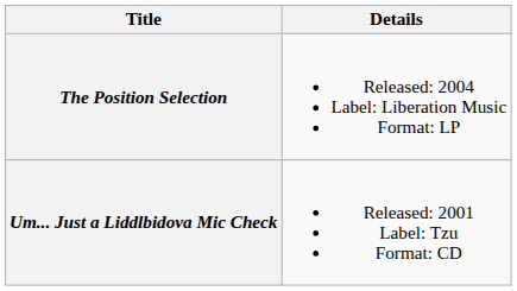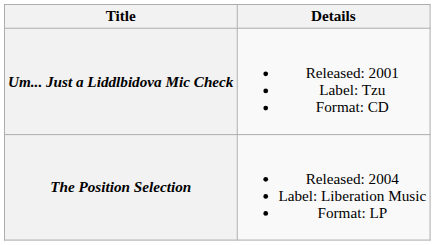 <table class="wikitable plainrowheaders" style="text-align:center;" border="1">
 <tr>
 <th scope="col">Title</th>
 <th scope="col">Details</th>
 </tr>
 <tr>
+<th scope="row"><em>Um... Just a Liddlbidova Mic Check</em></th>
+<td><br><ul><li>Released: 2001</li><li>Label: Tzu</li><li>Format: CD</li></ul></td>
+</tr>
+<tr>
 <th scope="row"><em>The Position Selection</em></th>
 <td><br><ul><li>Released: 2004</li><li>Label: Liberation Music</li><li>Format: LP</li></ul></td>
 </tr>
-<tr>
-<th scope="row"><em>Um... Just a Liddlbidova Mic Check</em></th>
-<td><br><ul><li>Released: 2001</li><li>Label: Tzu</li><li>Format: CD</li></ul></td>
-</tr>
 </table>
